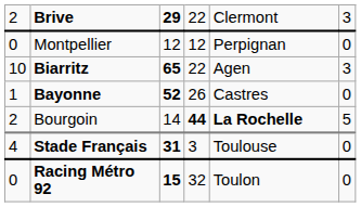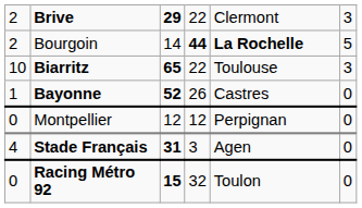 <table class="wikitable left" cellpadding="0" cellspacing="0" style="font-size:90%;">
 <tr>
 <td>2</td>
 <td><strong>Brive</strong></td>
 <td><strong>29</strong></td>
 <td>22</td>
 <td>Clermont</td>
 <td>3</td>
 </tr>
-<tr style="border-top:2px solid black;">
-<td>0</td>
-<td width="110px">Montpellier</td>
-<td>12</td>
-<td>12</td>
-<td width="110px">Perpignan</td>
-<td>0</td>
+<tr>
+<td>2</td>
+<td>Bourgoin</td>
+<td>14</td>
+<td><strong>44</strong></td>
+<td><strong>La Rochelle</strong></td>
+<td>5</td>
 </tr>
 <tr>
 <td>10</td>
 <td><strong>Biarritz</strong></td>
 <td><strong>65</strong></td>
 <td>22</td>
-<td>Agen</td>
+<td>Toulouse</td>
 <td>3</td>
 </tr>
 <tr>
 <td>1</td>
 <td><strong>Bayonne</strong></td>
 <td><strong>52</strong></td>
 <td>26</td>
 <td>Castres</td>
 <td>0</td>
 </tr>
-<tr>
-<td>2</td>
-<td>Bourgoin</td>
-<td>14</td>
-<td><strong>44</strong></td>
-<td><strong>La Rochelle</strong></td>
-<td>5</td>
+<tr style="border-top:2px solid black;">
+<td>0</td>
+<td width="110px">Montpellier</td>
+<td>12</td>
+<td>12</td>
+<td width="110px">Perpignan</td>
+<td>0</td>
 </tr>
 <tr style="border-top:2px solid grey;">
 <td>4</td>
 <td><strong>Stade Français</strong></td>
 <td><strong>31</strong></td>
 <td>3</td>
-<td>Toulouse</td>
+<td>Agen</td>
 <td>0</td>
 </tr>
 <tr style="border-top:2px solid black;">
 <td>0</td>
 <td><strong>Racing Métro 92</strong></td>
 <td><strong>15</strong></td>
 <td>32</td>
 <td>Toulon</td>
 <td>0</td>
 </tr>
 </table>
